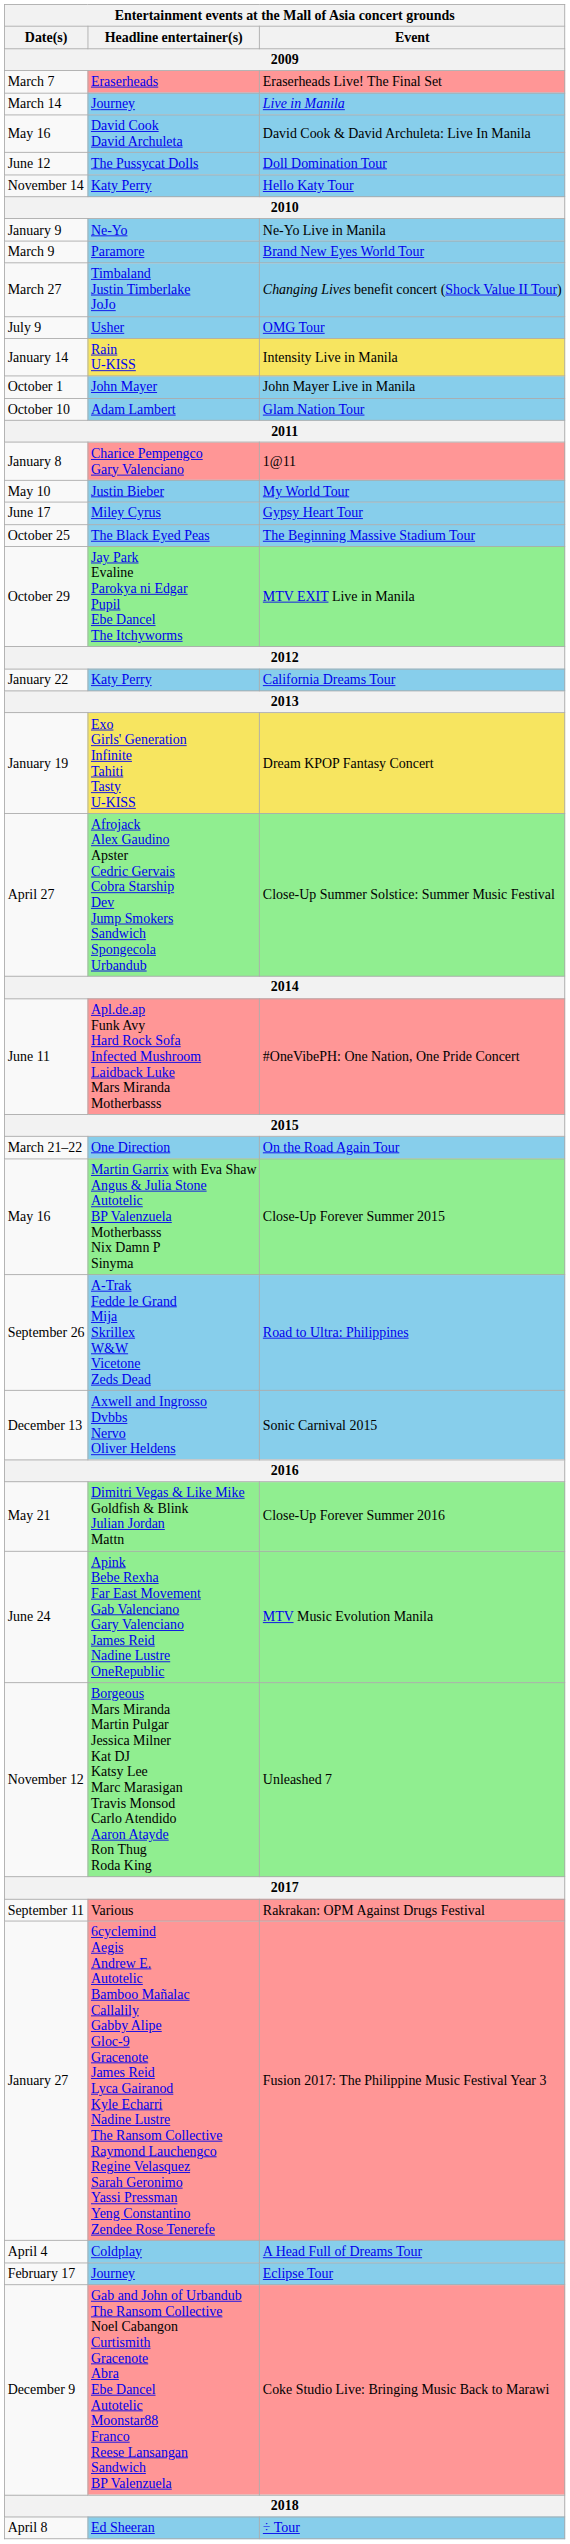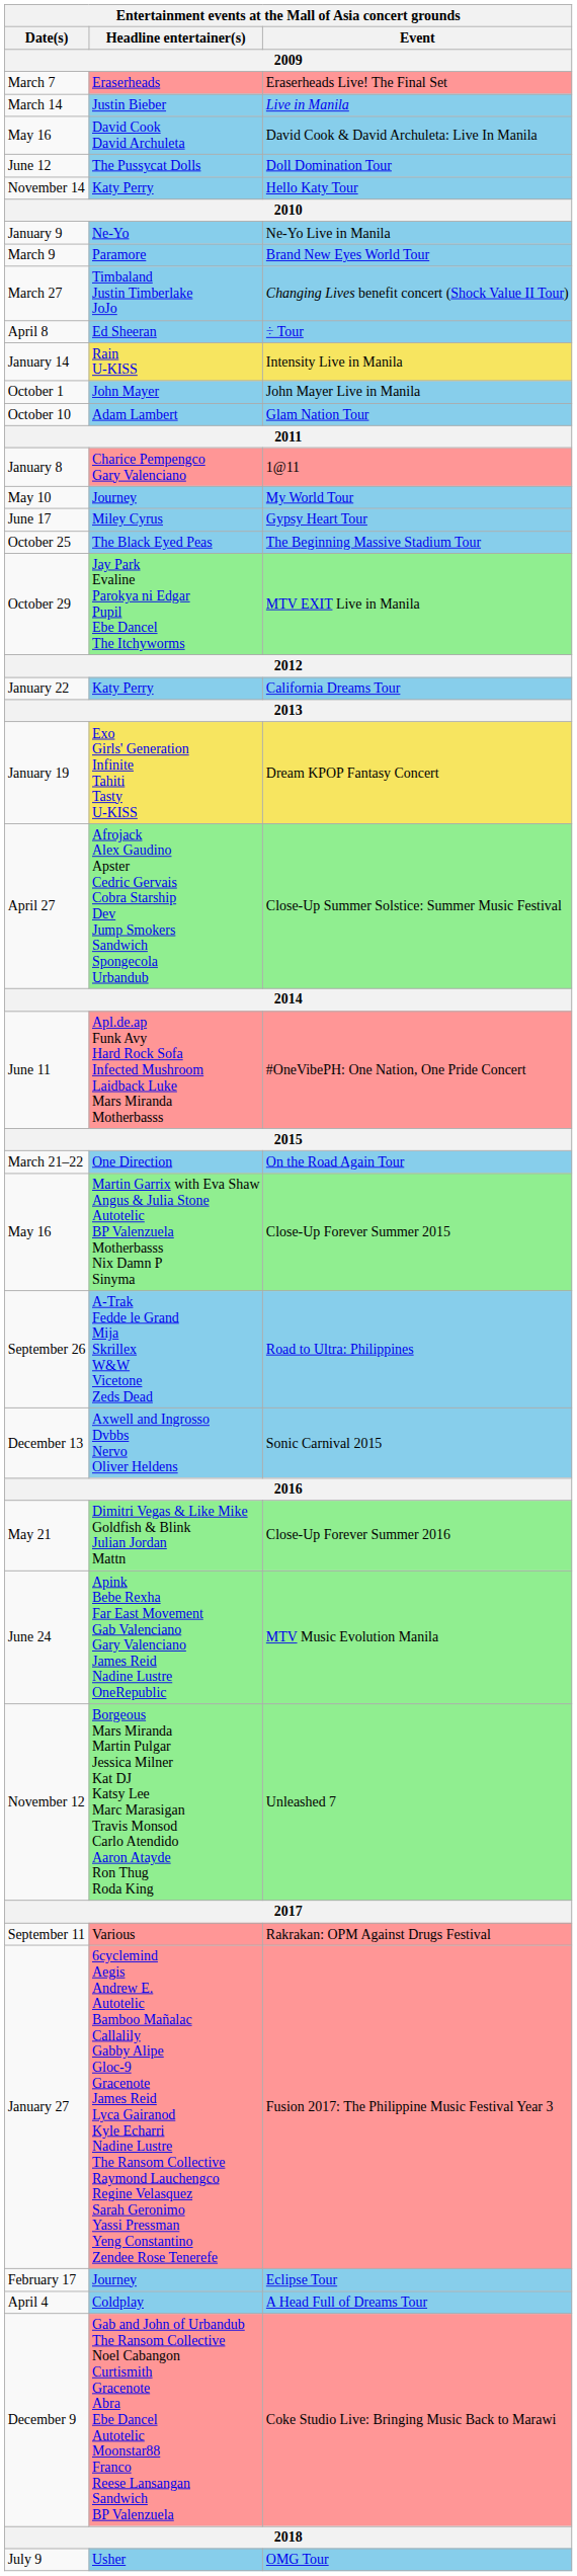 <table class="wikitable collapsible">
 <tr>
 <th colspan="3">Entertainment events at the Mall of Asia concert grounds</th>
 </tr>
 <tr>
 <th>Date(s)</th>
 <th>Headline entertainer(s)</th>
 <th>Event</th>
 </tr>
 <tr style="background:#ddd;">
 <th colspan="3">2009</th>
 </tr>
 <tr>
 <td>March 7</td>
 <td style="background:#ff9696;"><a href='#'>Eraserheads</a></td>
 <td style="background:#ff9696;">Eraserheads Live! The Final Set</td>
 </tr>
 <tr>
 <td>March 14</td>
-<td style="background:skyblue;"><a href='#'>Journey</a></td>
+<td style="background:skyblue;"><a href='#'>Justin Bieber</a></td>
 <td style="background:skyblue;"><em><a href='#'>Live in Manila</a></em></td>
 </tr>
 <tr>
 <td>May 16</td>
 <td style="background:skyblue;"><a href='#'>David Cook</a><br><a href='#'>David Archuleta</a></td>
 <td style="background:skyblue;">David Cook & David Archuleta: Live In Manila</td>
 </tr>
 <tr>
 <td>June 12</td>
 <td style="background:skyblue;"><a href='#'>The Pussycat Dolls</a></td>
 <td style="background:skyblue;"><a href='#'>Doll Domination Tour</a></td>
 </tr>
 <tr>
 <td>November 14</td>
 <td style="background:skyblue;"><a href='#'>Katy Perry</a></td>
 <td style="background:skyblue;"><a href='#'>Hello Katy Tour</a></td>
 </tr>
 <tr style="background:#ddd;">
 <th colspan="3">2010</th>
 </tr>
 <tr>
 <td>January 9</td>
 <td style="background:skyblue;"><a href='#'>Ne-Yo</a></td>
 <td style="background:skyblue;">Ne-Yo Live in Manila</td>
 </tr>
 <tr>
 <td>March 9</td>
 <td style="background:skyblue;"><a href='#'>Paramore</a></td>
 <td style="background:skyblue;"><a href='#'>Brand New Eyes World Tour</a></td>
 </tr>
 <tr>
 <td>March 27</td>
 <td style="background:skyblue;"><a href='#'>Timbaland</a><br><a href='#'>Justin Timberlake</a><br><a href='#'>JoJo</a></td>
 <td style="background:skyblue;"><em>Changing Lives</em> benefit concert (<a href='#'>Shock Value II Tour</a>)</td>
 </tr>
 <tr>
-<td>July 9</td>
-<td style="background:skyblue;"><a href='#'>Usher</a></td>
-<td style="background:skyblue;"><a href='#'>OMG Tour</a></td>
+<td>April 8</td>
+<td style="background:skyblue;"><a href='#'>Ed Sheeran</a></td>
+<td style="background:skyblue;"><a href='#'>÷ Tour</a></td>
 </tr>
 <tr>
 <td>January 14</td>
 <td style="background:#f7e560;"><a href='#'>Rain</a><br><a href='#'>U-KISS</a></td>
 <td style="background:#f7e560;">Intensity Live in Manila</td>
 </tr>
 <tr>
 <td>October 1</td>
 <td style="background:skyblue;"><a href='#'>John Mayer</a></td>
 <td style="background:skyblue;">John Mayer Live in Manila</td>
 </tr>
 <tr>
 <td>October 10</td>
 <td style="background:skyblue;"><a href='#'>Adam Lambert</a></td>
 <td style="background:skyblue;"><a href='#'>Glam Nation Tour</a></td>
 </tr>
 <tr style="background:#ddd;">
 <th colspan="3">2011</th>
 </tr>
 <tr>
 <td>January 8</td>
 <td style="background:#ff9696;"><a href='#'>Charice Pempengco</a><br><a href='#'>Gary Valenciano</a></td>
 <td style="background:#ff9696;">1@11</td>
 </tr>
 <tr>
 <td>May 10</td>
-<td style="background:skyblue;"><a href='#'>Justin Bieber</a></td>
+<td style="background:skyblue;"><a href='#'>Journey</a></td>
 <td style="background:skyblue;"><a href='#'>My World Tour</a></td>
 </tr>
 <tr>
 <td>June 17</td>
 <td style="background:skyblue;"><a href='#'>Miley Cyrus</a></td>
 <td style="background:skyblue;"><a href='#'>Gypsy Heart Tour</a></td>
 </tr>
 <tr>
 <td>October 25</td>
 <td style="background:skyblue;"><a href='#'>The Black Eyed Peas</a></td>
 <td style="background:skyblue;"><a href='#'>The Beginning Massive Stadium Tour</a></td>
 </tr>
 <tr>
 <td>October 29</td>
 <td style="background:lightgreen;"><a href='#'>Jay Park</a><br>Evaline<br><a href='#'>Parokya ni Edgar</a><br><a href='#'>Pupil</a><br><a href='#'>Ebe Dancel</a><br><a href='#'>The Itchyworms</a></td>
 <td style="background:lightgreen;"><a href='#'>MTV EXIT</a> Live in Manila</td>
 </tr>
 <tr style="background:#ddd;">
 <th colspan="3">2012</th>
 </tr>
 <tr>
 <td>January 22</td>
 <td style="background:skyblue;"><a href='#'>Katy Perry</a></td>
 <td style="background:skyblue;"><a href='#'>California Dreams Tour</a></td>
 </tr>
 <tr style="background:#ddd;">
 <th colspan="3">2013</th>
 </tr>
 <tr>
 <td>January 19</td>
 <td style="background:#f7e560;"><a href='#'>Exo</a><br><a href='#'>Girls' Generation</a><br><a href='#'>Infinite</a><br><a href='#'>Tahiti</a><br><a href='#'>Tasty</a><br><a href='#'>U-KISS</a></td>
 <td style="background:#f7e560;">Dream KPOP Fantasy Concert</td>
 </tr>
 <tr>
 <td>April 27</td>
 <td style="background:lightgreen;"><a href='#'>Afrojack</a><br><a href='#'>Alex Gaudino</a><br>Apster<br><a href='#'>Cedric Gervais</a><br><a href='#'>Cobra Starship</a><br><a href='#'>Dev</a><br><a href='#'>Jump Smokers</a><br><a href='#'>Sandwich</a><br><a href='#'>Spongecola</a><br><a href='#'>Urbandub</a></td>
 <td style="background:lightgreen;">Close-Up Summer Solstice: Summer Music Festival</td>
 </tr>
 <tr style="background:#ddd;">
 <th colspan="3">2014</th>
 </tr>
 <tr>
 <td>June 11</td>
 <td style="background:#ff9696;"><a href='#'>Apl.de.ap</a><br>Funk Avy<br><a href='#'>Hard Rock Sofa</a><br><a href='#'>Infected Mushroom</a><br><a href='#'>Laidback Luke</a><br>Mars Miranda<br>Motherbasss</td>
 <td style="background:#ff9696;">#OneVibePH: One Nation, One Pride Concert</td>
 </tr>
 <tr style="background:#ddd;">
 <th colspan="3">2015</th>
 </tr>
 <tr>
 <td>March 21–22</td>
 <td style="background:skyblue;"><a href='#'>One Direction</a></td>
 <td style="background:skyblue;"><a href='#'>On the Road Again Tour</a></td>
 </tr>
 <tr>
 <td>May 16</td>
 <td style="background:lightgreen;"><a href='#'>Martin Garrix</a> with Eva Shaw<br><a href='#'>Angus & Julia Stone</a><br><a href='#'>Autotelic</a><br><a href='#'>BP Valenzuela</a><br>Motherbasss<br>Nix Damn P<br>Sinyma</td>
 <td style="background:lightgreen;">Close-Up Forever Summer 2015</td>
 </tr>
 <tr>
 <td>September 26</td>
 <td style="background:skyblue;"><a href='#'>A-Trak</a><br><a href='#'>Fedde le Grand</a><br><a href='#'>Mija</a><br><a href='#'>Skrillex</a><br><a href='#'>W&W</a><br><a href='#'>Vicetone</a><br><a href='#'>Zeds Dead</a></td>
 <td style="background:skyblue;"><a href='#'>Road to Ultra: Philippines</a></td>
 </tr>
 <tr>
 <td>December 13</td>
 <td style="background:skyblue;"><a href='#'>Axwell and Ingrosso</a><br><a href='#'>Dvbbs</a><br><a href='#'>Nervo</a><br><a href='#'>Oliver Heldens</a></td>
 <td style="background:skyblue;">Sonic Carnival 2015</td>
 </tr>
 <tr style="background:#ddd;">
 <th colspan="3">2016</th>
 </tr>
 <tr>
 <td>May 21</td>
 <td style="background:lightgreen;"><a href='#'>Dimitri Vegas & Like Mike</a><br>Goldfish & Blink<br><a href='#'>Julian Jordan</a><br>Mattn</td>
 <td style="background:lightgreen;">Close-Up Forever Summer 2016</td>
 </tr>
 <tr>
 <td>June 24</td>
 <td style="background:lightgreen;"><a href='#'>Apink</a><br><a href='#'>Bebe Rexha</a><br><a href='#'>Far East Movement</a><br><a href='#'>Gab Valenciano</a><br><a href='#'>Gary Valenciano</a><br><a href='#'>James Reid</a><br><a href='#'>Nadine Lustre</a><br><a href='#'>OneRepublic</a></td>
 <td style="background:lightgreen;"><a href='#'>MTV</a> Music Evolution Manila</td>
 </tr>
 <tr>
 <td>November 12</td>
 <td style="background:lightgreen;"><a href='#'>Borgeous</a><br>Mars Miranda<br>Martin Pulgar<br>Jessica Milner<br>Kat DJ<br>Katsy Lee<br>Marc Marasigan<br>Travis Monsod<br>Carlo Atendido<br><a href='#'>Aaron Atayde</a><br>Ron Thug<br>Roda King</td>
 <td style="background:lightgreen;">Unleashed 7</td>
 </tr>
 <tr style="background:#ddd;">
 <th colspan="3">2017</th>
 </tr>
 <tr>
 <td>September 11</td>
 <td style="background:#ff9696;">Various</td>
 <td style="background:#ff9696;">Rakrakan: OPM Against Drugs Festival</td>
 </tr>
 <tr>
 <td>January 27</td>
 <td style="background:#ff9696;"><a href='#'>6cyclemind</a><br><a href='#'>Aegis</a><br><a href='#'>Andrew E.</a><br><a href='#'>Autotelic</a><br><a href='#'>Bamboo Mañalac</a><br><a href='#'>Callalily</a><br><a href='#'>Gabby Alipe</a><br><a href='#'>Gloc-9</a><br><a href='#'>Gracenote</a><br><a href='#'>James Reid</a><br><a href='#'>Lyca Gairanod</a><br><a href='#'>Kyle Echarri</a><br><a href='#'>Nadine Lustre</a><br><a href='#'>The Ransom Collective</a><br><a href='#'>Raymond Lauchengco</a><br><a href='#'>Regine Velasquez</a><br><a href='#'>Sarah Geronimo</a><br><a href='#'>Yassi Pressman</a><br><a href='#'>Yeng Constantino</a><br><a href='#'>Zendee Rose Tenerefe</a></td>
 <td style="background:#ff9696;">Fusion 2017: The Philippine Music Festival Year 3</td>
 </tr>
 <tr>
+<td>February 17</td>
+<td style="background:skyblue;"><a href='#'>Journey</a></td>
+<td style="background:skyblue;"><a href='#'>Eclipse Tour</a></td>
+</tr>
+<tr>
 <td>April 4</td>
 <td style="background:skyblue;"><a href='#'>Coldplay</a></td>
 <td style="background:skyblue;"><a href='#'>A Head Full of Dreams Tour</a></td>
-</tr>
-<tr>
-<td>February 17</td>
-<td style="background:skyblue;"><a href='#'>Journey</a></td>
-<td style="background:skyblue;"><a href='#'>Eclipse Tour</a></td>
 </tr>
 <tr>
 <td>December 9</td>
 <td style="background:#ff9696;"><a href='#'>Gab and John of Urbandub</a><br><a href='#'>The Ransom Collective</a><br>Noel Cabangon<br><a href='#'>Curtismith</a><br><a href='#'>Gracenote</a><br><a href='#'>Abra</a><br><a href='#'>Ebe Dancel</a><br><a href='#'>Autotelic</a><br><a href='#'>Moonstar88</a><br><a href='#'>Franco</a><br><a href='#'>Reese Lansangan</a><br><a href='#'>Sandwich</a><br><a href='#'>BP Valenzuela</a></td>
 <td style="background:#ff9696;">Coke Studio Live: Bringing Music Back to Marawi</td>
 </tr>
 <tr style="background:#ddd;">
 <th colspan="3">2018</th>
 </tr>
 <tr>
-<td>April 8</td>
-<td style="background:skyblue;"><a href='#'>Ed Sheeran</a></td>
-<td style="background:skyblue;"><a href='#'>÷ Tour</a></td>
+<td>July 9</td>
+<td style="background:skyblue;"><a href='#'>Usher</a></td>
+<td style="background:skyblue;"><a href='#'>OMG Tour</a></td>
 </tr>
 </table>
